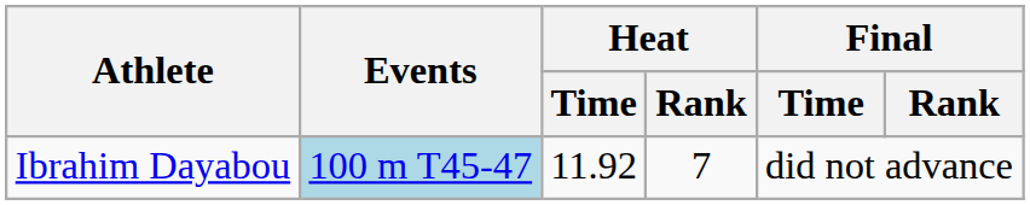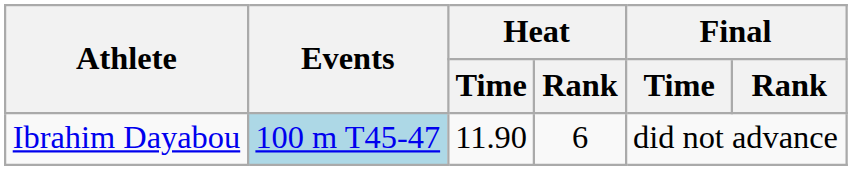 <table class=wikitable style="font-size:90%">
 <tr>
 <th rowspan="2">Athlete</th>
 <th rowspan="2">Events</th>
 <th colspan="2">Heat</th>
 <th colspan="2">Final</th>
 </tr>
 <tr>
 <th>Time</th>
 <th>Rank</th>
 <th>Time</th>
 <th>Rank</th>
 </tr>
 <tr align=center>
 <td align=left><a href='#'>Ibrahim Dayabou</a></td>
 <td align=left style="background: lightblue;"><a href='#'>100 m T45-47</a></td>
-<td>11.92</td>
-<td>7</td>
+<td>11.90</td>
+<td>6</td>
 <td colspan=2>did not advance</td>
 </tr>
 </table>
